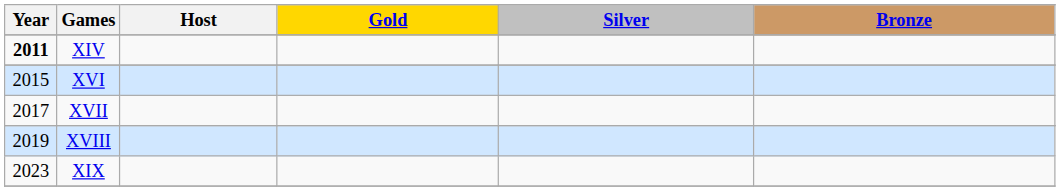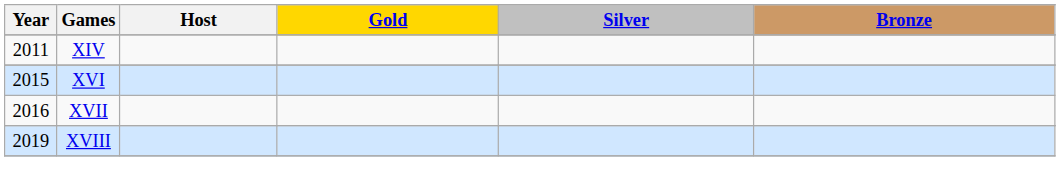 <table class="wikitable" style="text-align: center; font-size:95%;">
 <tr>
 <th rowspan="2" style="width:5%;">Year</th>
 <th rowspan="2" style="width:5%;">Games</th>
 <th rowspan="2" style="width:15%;">Host</th>
 </tr>
 <tr>
 <th style="background-color: gold"><a href='#'>Gold</a></th>
 <th style="background-color: silver"><a href='#'>Silver</a></th>
 <th style="background-color: #CC9966"><a href='#'>Bronze</a></th>
 </tr>
 <tr>
 </tr>
 <tr>
-<td><strong>2011</strong></td>
+<td>2011</td>
 <td align=center><a href='#'>XIV</a></td>
 <td align="left"></td>
 <td align="left"></td>
 <td align="left"></td>
 <td align="left"></td>
 </tr>
 <tr>
 </tr>
 <tr style="text-align:center; background:#d0e7ff;">
 <td>2015</td>
 <td align=center><a href='#'>XVI</a></td>
 <td align="left"></td>
 <td align="left"></td>
 <td align="left"></td>
 <td align="left"></td>
 </tr>
 <tr>
-<td>2017</td>
+<td>2016</td>
 <td align=center><a href='#'>XVII</a></td>
 <td align="left"></td>
 <td align="left"></td>
 <td align="left"></td>
 <td align="left"></td>
 </tr>
 <tr>
 </tr>
 <tr style="text-align:center; background:#d0e7ff;">
 <td>2019</td>
 <td align=center><a href='#'>XVIII</a></td>
 <td align="left"></td>
 <td align="left"></td>
 <td align="left"></td>
 <td align="left"></td>
 </tr>
 <tr>
-<td>2023</td>
-<td align=center><a href='#'>XIX</a></td>
-<td align="left"></td>
-<td align="left"></td>
-<td align="left"></td>
-<td align="left"></td>
-</tr>
-<tr>
 </tr>
 </table>
